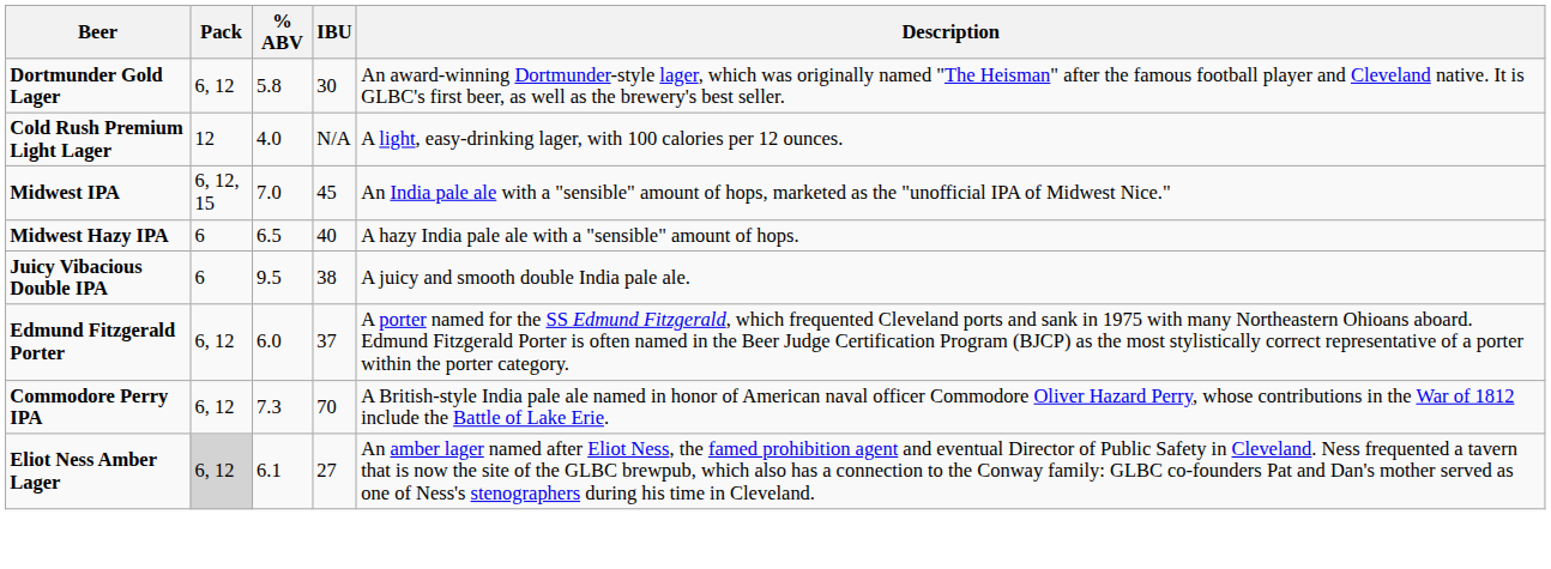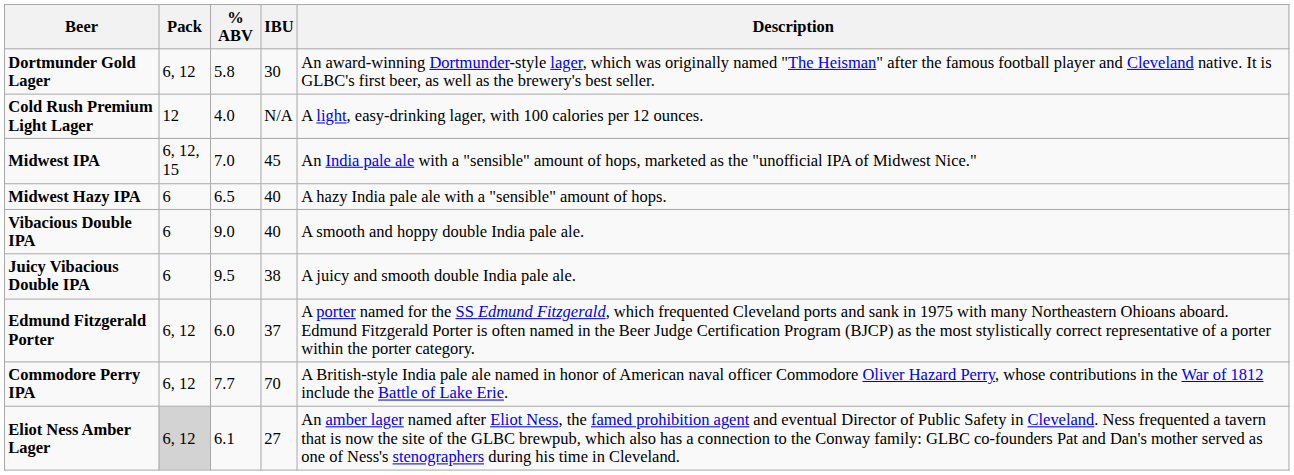 <table class=wikitable>
 <tr>
 <th>Beer</th>
 <th>Pack</th>
 <th>% ABV</th>
 <th>IBU</th>
 <th>Description</th>
 </tr>
 <tr>
 <td><strong>Dortmunder Gold Lager</strong></td>
 <td>6, 12 <br></td>
 <td>5.8</td>
 <td>30</td>
 <td>An award-winning <a href='#'>Dortmunder</a>-style <a href='#'>lager</a>, which was originally named  "<a href='#'>The Heisman</a>" after the famous football player and <a href='#'>Cleveland</a> native. It is GLBC's first beer, as well as the brewery's best seller.</td>
 </tr>
 <tr>
 <td><strong>Cold Rush Premium Light Lager</strong></td>
 <td>12<br></td>
 <td>4.0</td>
 <td>N/A</td>
 <td>A <a href='#'>light</a>, easy-drinking lager, with 100 calories per 12 ounces.</td>
 </tr>
 <tr>
 <td><strong>Midwest IPA</strong></td>
 <td>6, 12, 15<br></td>
 <td>7.0</td>
 <td>45</td>
 <td>An <a href='#'>India pale ale</a> with a "sensible" amount of hops, marketed as the "unofficial IPA of Midwest Nice."</td>
 </tr>
 <tr>
 <td><strong>Midwest Hazy IPA</strong></td>
 <td>6 <br></td>
 <td>6.5</td>
 <td>40</td>
 <td>A hazy India pale ale with a "sensible" amount of hops.</td>
 </tr>
 <tr>
+<td><strong>Vibacious Double IPA</strong></td>
+<td>6<br></td>
+<td>9.0</td>
+<td>40</td>
+<td>A smooth and hoppy double India pale ale.</td>
+</tr>
+<tr>
 <td><strong>Juicy Vibacious Double IPA</strong></td>
 <td>6<br></td>
 <td>9.5</td>
 <td>38</td>
 <td>A juicy and smooth double India pale ale.</td>
 </tr>
 <tr>
 <td><strong>Edmund Fitzgerald Porter</strong></td>
 <td>6, 12<br></td>
 <td>6.0</td>
 <td>37</td>
 <td>A <a href='#'>porter</a> named for the <a href='#'>SS <em>Edmund Fitzgerald</em></a>, which frequented Cleveland ports and sank in 1975 with many Northeastern Ohioans aboard. Edmund Fitzgerald Porter is often named in the Beer Judge Certification Program (BJCP) as the most stylistically correct representative of a porter within the porter category.</td>
 </tr>
 <tr>
 <td><strong>Commodore Perry IPA</strong></td>
 <td>6, 12<br></td>
-<td>7.3</td>
+<td>7.7</td>
 <td>70</td>
 <td>A British-style India pale ale named in honor of American naval officer Commodore <a href='#'>Oliver Hazard Perry</a>, whose contributions in the <a href='#'>War of 1812</a> include the <a href='#'>Battle of Lake Erie</a>.</td>
 </tr>
 <tr>
 <td><strong>Eliot Ness Amber Lager</strong></td>
 <td style="background: lightgrey;">6, 12<br></td>
 <td>6.1</td>
 <td>27</td>
 <td>An <a href='#'>amber lager</a> named after <a href='#'>Eliot Ness</a>, the <a href='#'>famed prohibition agent</a> and eventual Director of Public Safety in <a href='#'>Cleveland</a>. Ness frequented a tavern that is now the site of the GLBC brewpub, which also has a connection to the Conway family: GLBC co-founders Pat and Dan's mother served as one of Ness's <a href='#'>stenographers</a> during his time in Cleveland.</td>
 </tr>
 </table>
